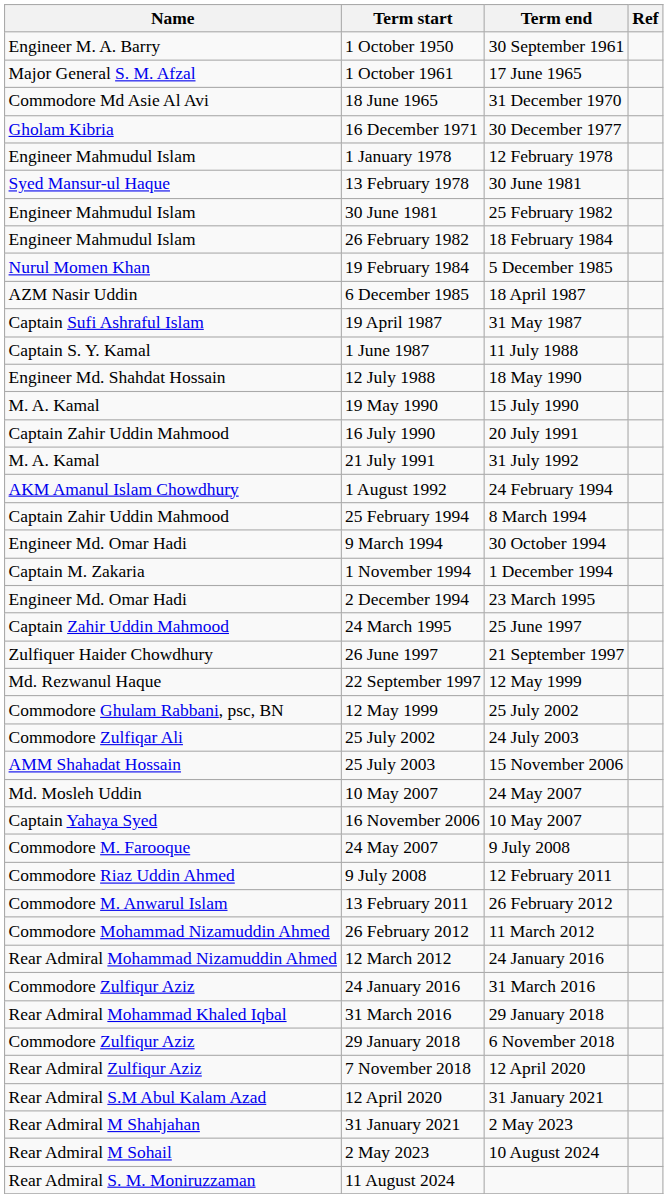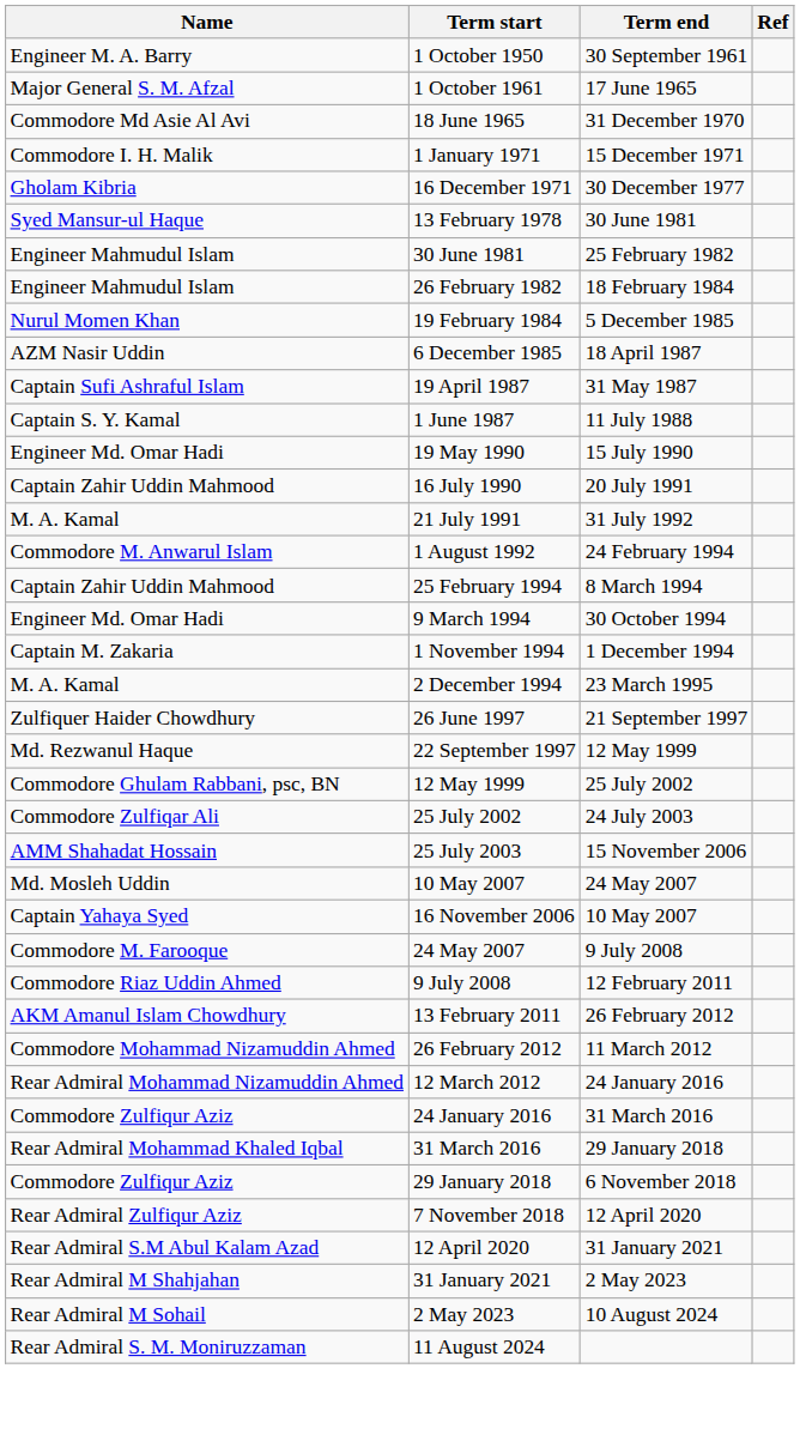 <table class="wikitable">
 <tr>
 <th>Name</th>
 <th>Term start</th>
 <th>Term end</th>
 <th>Ref</th>
 </tr>
 <tr>
 <td>Engineer M. A. Barry</td>
 <td>1 October 1950</td>
 <td>30 September 1961</td>
 <td></td>
 </tr>
 <tr>
 <td>Major General <a href='#'>S. M. Afzal</a></td>
 <td>1 October 1961</td>
 <td>17 June 1965</td>
 <td></td>
 </tr>
 <tr>
 <td>Commodore Md Asie Al Avi</td>
 <td>18 June 1965</td>
 <td>31 December 1970</td>
 <td></td>
 </tr>
 <tr>
+<td>Commodore I. H. Malik</td>
+<td>1 January 1971</td>
+<td>15 December 1971</td>
+<td></td>
+</tr>
+<tr>
 <td><a href='#'>Gholam Kibria</a></td>
 <td>16 December 1971</td>
 <td>30 December 1977</td>
-<td></td>
-</tr>
-<tr>
-<td>Engineer Mahmudul Islam</td>
-<td>1 January 1978</td>
-<td>12 February 1978</td>
 <td></td>
 </tr>
 <tr>
 <td><a href='#'>Syed Mansur-ul Haque</a></td>
 <td>13 February 1978</td>
 <td>30 June 1981</td>
 <td></td>
 </tr>
 <tr>
 <td>Engineer Mahmudul Islam</td>
 <td>30 June 1981</td>
 <td>25 February 1982</td>
 <td></td>
 </tr>
 <tr>
 <td>Engineer Mahmudul Islam</td>
 <td>26 February 1982</td>
 <td>18 February 1984</td>
 <td></td>
 </tr>
 <tr>
 <td><a href='#'>Nurul Momen Khan</a></td>
 <td>19 February 1984</td>
 <td>5 December 1985</td>
 <td></td>
 </tr>
 <tr>
 <td>AZM Nasir Uddin</td>
 <td>6 December 1985</td>
 <td>18 April 1987</td>
 <td></td>
 </tr>
 <tr>
 <td>Captain <a href='#'>Sufi Ashraful Islam</a></td>
 <td>19 April 1987</td>
 <td>31 May 1987</td>
 <td></td>
 </tr>
 <tr>
 <td>Captain S. Y. Kamal</td>
 <td>1 June 1987</td>
 <td>11 July 1988</td>
 <td></td>
 </tr>
 <tr>
-<td>Engineer Md. Shahdat Hossain</td>
-<td>12 July 1988</td>
-<td>18 May 1990</td>
-<td></td>
-</tr>
-<tr>
-<td>M. A. Kamal</td>
+<td>Engineer Md. Omar Hadi</td>
 <td>19 May 1990</td>
 <td>15 July 1990</td>
 <td></td>
 </tr>
 <tr>
 <td>Captain Zahir Uddin Mahmood</td>
 <td>16 July 1990</td>
 <td>20 July 1991</td>
 <td></td>
 </tr>
 <tr>
 <td>M. A. Kamal</td>
 <td>21 July 1991</td>
 <td>31 July 1992</td>
 <td></td>
 </tr>
 <tr>
-<td><a href='#'>AKM Amanul Islam Chowdhury</a></td>
+<td>Commodore <a href='#'>M. Anwarul Islam</a></td>
 <td>1 August 1992</td>
 <td>24 February 1994</td>
 <td></td>
 </tr>
 <tr>
 <td>Captain Zahir Uddin Mahmood</td>
 <td>25 February 1994</td>
 <td>8 March 1994</td>
 <td></td>
 </tr>
 <tr>
 <td>Engineer Md. Omar Hadi</td>
 <td>9 March 1994</td>
 <td>30 October 1994</td>
 <td></td>
 </tr>
 <tr>
 <td>Captain M. Zakaria</td>
 <td>1 November 1994</td>
 <td>1 December 1994</td>
 <td></td>
 </tr>
 <tr>
-<td>Engineer Md. Omar Hadi</td>
+<td>M. A. Kamal</td>
 <td>2 December 1994</td>
 <td>23 March 1995</td>
-<td></td>
-</tr>
-<tr>
-<td>Captain <a href='#'>Zahir Uddin Mahmood</a></td>
-<td>24 March 1995</td>
-<td>25 June 1997</td>
 <td></td>
 </tr>
 <tr>
 <td>Zulfiquer Haider Chowdhury</td>
 <td>26 June 1997</td>
 <td>21 September 1997</td>
 <td></td>
 </tr>
 <tr>
 <td>Md. Rezwanul Haque</td>
 <td>22 September 1997</td>
 <td>12 May 1999</td>
 <td></td>
 </tr>
 <tr>
 <td>Commodore <a href='#'>Ghulam Rabbani</a>, psc, BN</td>
 <td>12 May 1999</td>
 <td>25 July 2002</td>
 <td></td>
 </tr>
 <tr>
 <td>Commodore <a href='#'>Zulfiqar Ali</a></td>
 <td>25 July 2002</td>
 <td>24 July 2003</td>
 <td></td>
 </tr>
 <tr>
 <td><a href='#'>AMM Shahadat Hossain</a></td>
 <td>25 July 2003</td>
 <td>15 November 2006</td>
 <td></td>
 </tr>
 <tr>
 <td>Md. Mosleh Uddin</td>
 <td>10 May 2007</td>
 <td>24 May 2007</td>
 <td></td>
 </tr>
 <tr>
 <td>Captain <a href='#'>Yahaya Syed</a></td>
 <td>16 November 2006</td>
 <td>10 May 2007</td>
 <td></td>
 </tr>
 <tr>
 <td>Commodore <a href='#'>M. Farooque</a></td>
 <td>24 May 2007</td>
 <td>9 July 2008</td>
 <td></td>
 </tr>
 <tr>
 <td>Commodore <a href='#'>Riaz Uddin Ahmed</a></td>
 <td>9 July 2008</td>
 <td>12 February 2011</td>
 <td></td>
 </tr>
 <tr>
-<td>Commodore <a href='#'>M. Anwarul Islam</a></td>
+<td><a href='#'>AKM Amanul Islam Chowdhury</a></td>
 <td>13 February 2011</td>
 <td>26 February 2012</td>
 <td></td>
 </tr>
 <tr>
 <td>Commodore <a href='#'>Mohammad Nizamuddin Ahmed</a></td>
 <td>26 February 2012</td>
 <td>11 March 2012</td>
 <td></td>
 </tr>
 <tr>
 <td>Rear Admiral <a href='#'>Mohammad Nizamuddin Ahmed</a></td>
 <td>12 March 2012</td>
 <td>24 January 2016</td>
 <td></td>
 </tr>
 <tr>
 <td>Commodore <a href='#'>Zulfiqur Aziz</a></td>
 <td>24 January 2016</td>
 <td>31 March 2016</td>
 <td></td>
 </tr>
 <tr>
 <td>Rear Admiral <a href='#'>Mohammad Khaled Iqbal</a></td>
 <td>31 March 2016</td>
 <td>29 January 2018</td>
 <td></td>
 </tr>
 <tr>
 <td>Commodore <a href='#'>Zulfiqur Aziz</a></td>
 <td>29 January 2018</td>
 <td>6 November 2018</td>
 <td></td>
 </tr>
 <tr>
 <td>Rear Admiral <a href='#'>Zulfiqur Aziz</a></td>
 <td>7 November 2018</td>
 <td>12 April 2020</td>
 <td></td>
 </tr>
 <tr>
 <td>Rear Admiral <a href='#'>S.M Abul Kalam Azad</a></td>
 <td>12 April 2020</td>
 <td>31 January 2021</td>
 <td></td>
 </tr>
 <tr>
 <td>Rear Admiral <a href='#'>M Shahjahan</a></td>
 <td>31 January 2021</td>
 <td>2 May 2023</td>
 <td></td>
 </tr>
 <tr>
 <td>Rear Admiral <a href='#'>M Sohail</a></td>
 <td>2 May 2023</td>
 <td>10 August 2024</td>
 <td></td>
 </tr>
 <tr>
 <td>Rear Admiral <a href='#'>S. M. Moniruzzaman</a></td>
 <td>11 August 2024</td>
 <td></td>
 <td></td>
 </tr>
 </table>
